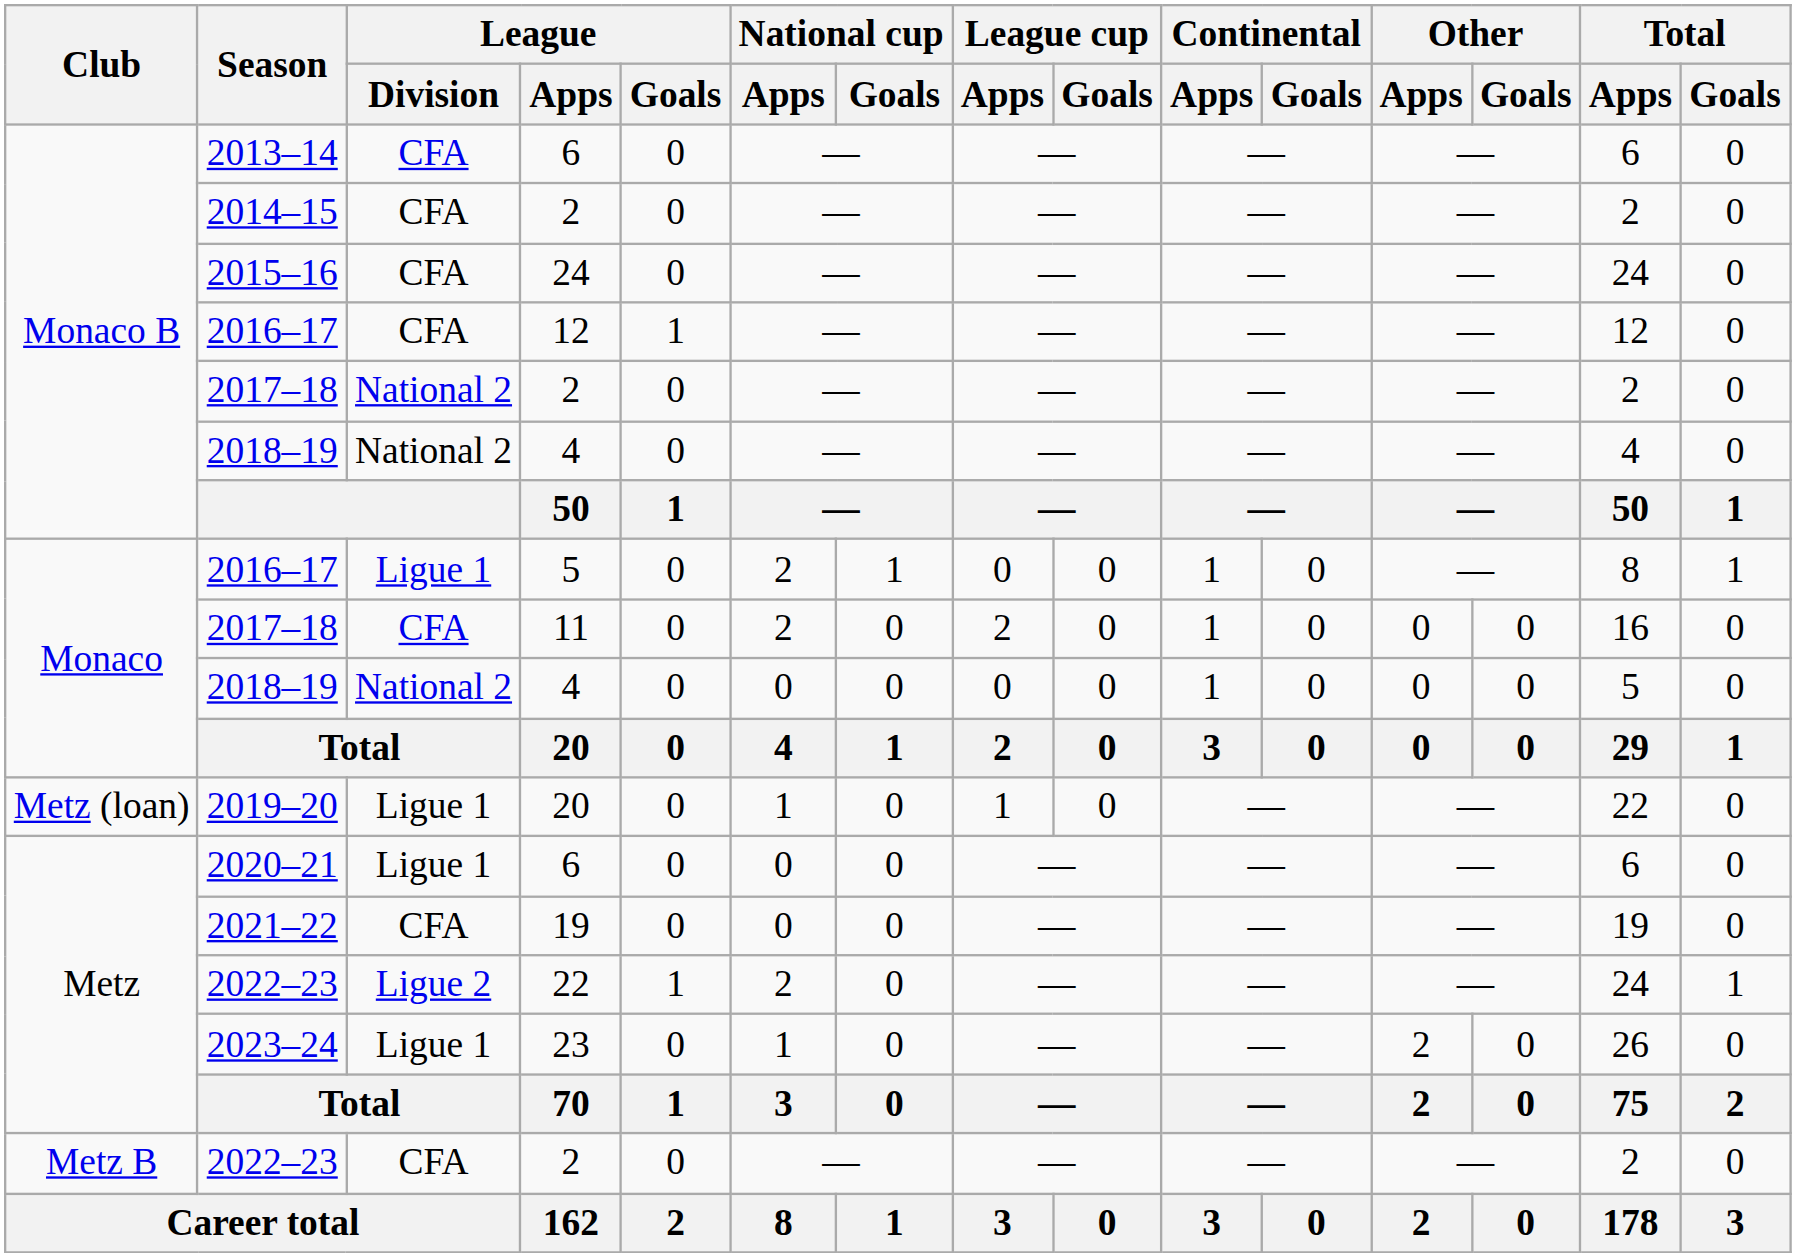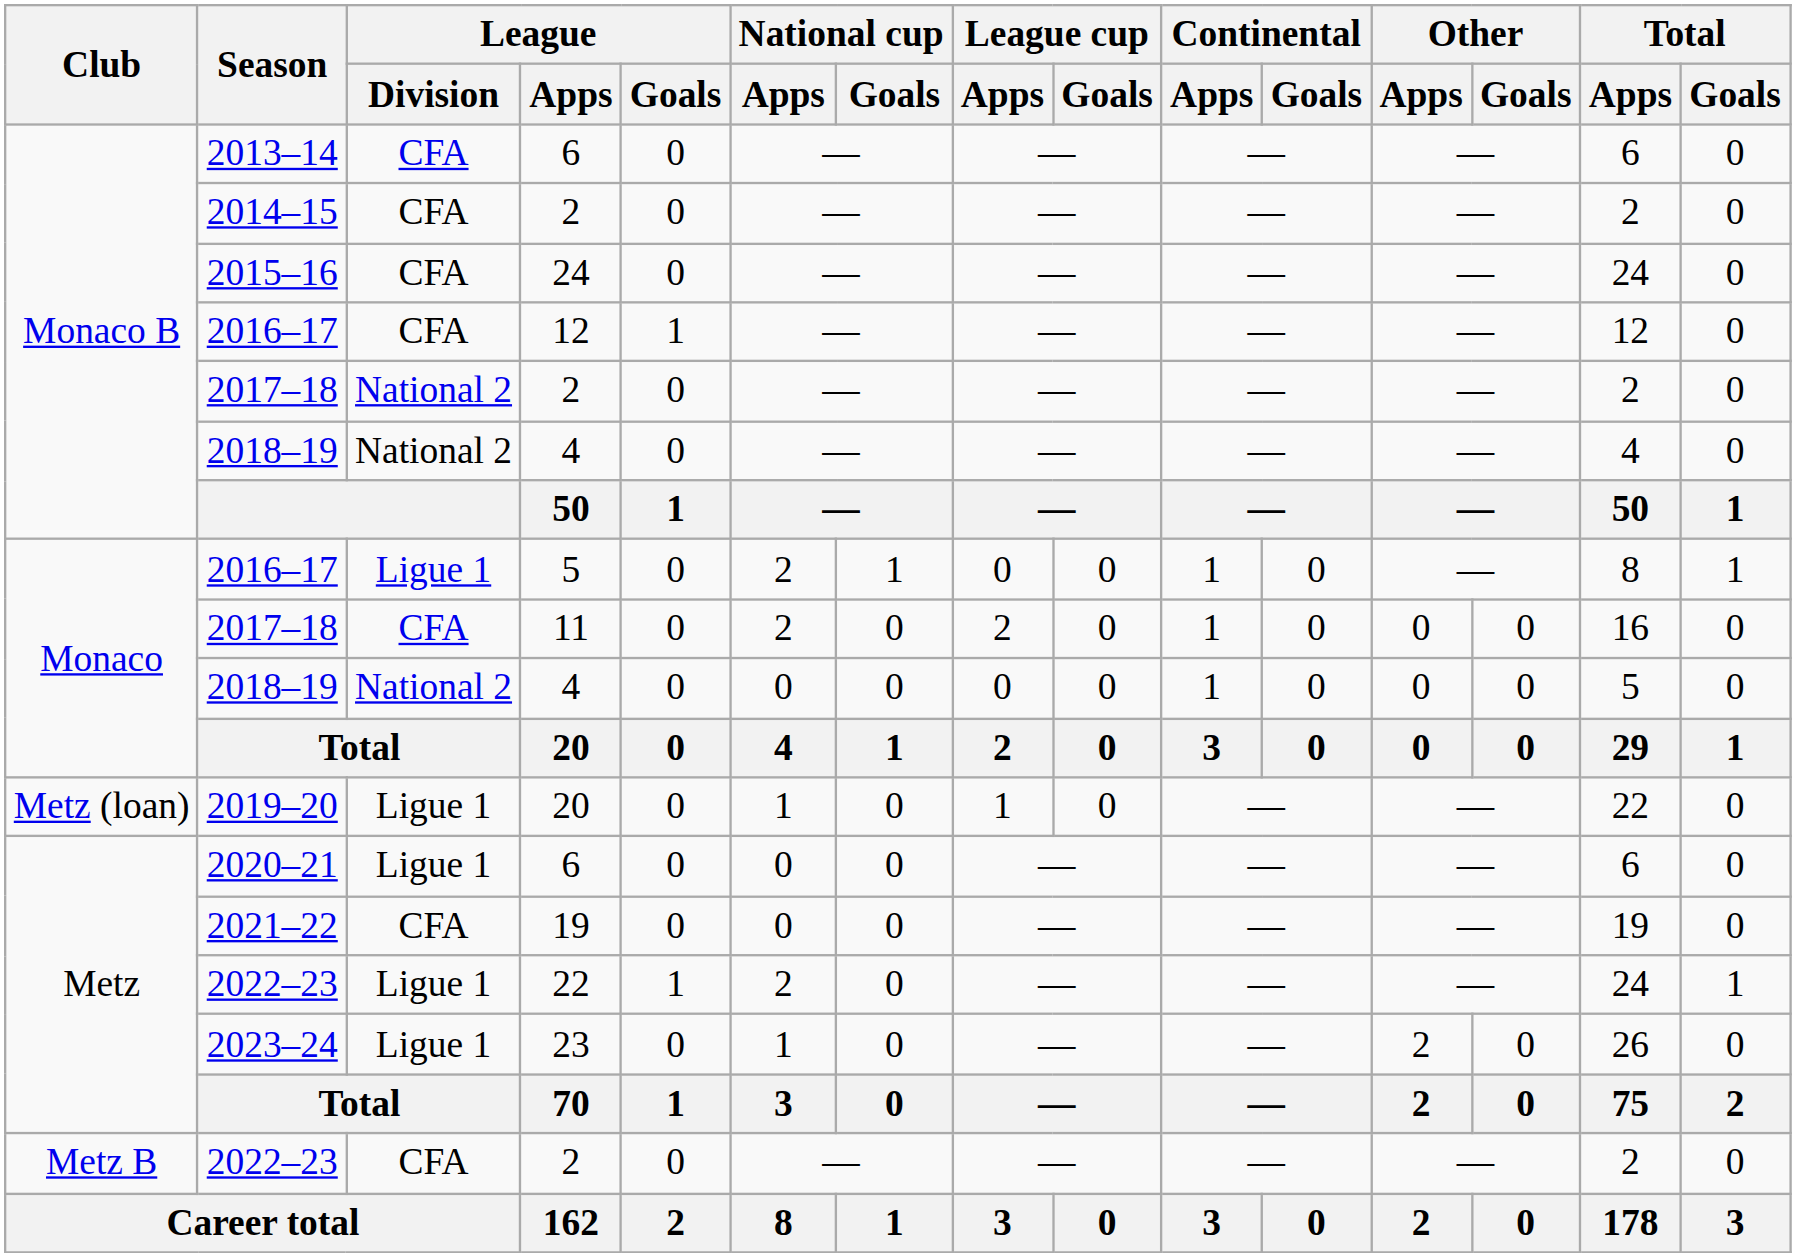 <table class="wikitable" style="text-align:center">
 <tr>
 <th rowspan="2">Club</th>
 <th rowspan="2">Season</th>
 <th colspan="3">League</th>
 <th colspan="2">National cup</th>
 <th colspan="2">League cup</th>
 <th colspan="2">Continental</th>
 <th colspan="2">Other</th>
 <th colspan="2">Total</th>
 </tr>
 <tr>
 <th>Division</th>
 <th>Apps</th>
 <th>Goals</th>
 <th>Apps</th>
 <th>Goals</th>
 <th>Apps</th>
 <th>Goals</th>
 <th>Apps</th>
 <th>Goals</th>
 <th>Apps</th>
 <th>Goals</th>
 <th>Apps</th>
 <th>Goals</th>
 </tr>
 <tr>
 <td rowspan="7"><a href='#'>Monaco B</a></td>
 <td><a href='#'>2013–14</a></td>
 <td><a href='#'>CFA</a></td>
 <td>6</td>
 <td>0</td>
 <td colspan="2">—</td>
 <td colspan="2">—</td>
 <td colspan="2">—</td>
 <td colspan="2">—</td>
 <td>6</td>
 <td>0</td>
 </tr>
 <tr>
 <td><a href='#'>2014–15</a></td>
 <td>CFA</td>
 <td>2</td>
 <td>0</td>
 <td colspan="2">—</td>
 <td colspan="2">—</td>
 <td colspan="2">—</td>
 <td colspan="2">—</td>
 <td>2</td>
 <td>0</td>
 </tr>
 <tr>
 <td><a href='#'>2015–16</a></td>
 <td>CFA</td>
 <td>24</td>
 <td>0</td>
 <td colspan="2">—</td>
 <td colspan="2">—</td>
 <td colspan="2">—</td>
 <td colspan="2">—</td>
 <td>24</td>
 <td>0</td>
 </tr>
 <tr>
 <td><a href='#'>2016–17</a></td>
 <td>CFA</td>
 <td>12</td>
 <td>1</td>
 <td colspan="2">—</td>
 <td colspan="2">—</td>
 <td colspan="2">—</td>
 <td colspan="2">—</td>
 <td>12</td>
 <td>0</td>
 </tr>
 <tr>
 <td><a href='#'>2017–18</a></td>
 <td><a href='#'>National 2</a></td>
 <td>2</td>
 <td>0</td>
 <td colspan="2">—</td>
 <td colspan="2">—</td>
 <td colspan="2">—</td>
 <td colspan="2">—</td>
 <td>2</td>
 <td>0</td>
 </tr>
 <tr>
 <td><a href='#'>2018–19</a></td>
 <td>National 2</td>
 <td>4</td>
 <td>0</td>
 <td colspan="2">—</td>
 <td colspan="2">—</td>
 <td colspan="2">—</td>
 <td colspan="2">—</td>
 <td>4</td>
 <td>0</td>
 </tr>
 <tr>
 <th colspan="2"></th>
 <th>50</th>
 <th>1</th>
 <th colspan="2">—</th>
 <th colspan="2">—</th>
 <th colspan="2">—</th>
 <th colspan="2">—</th>
 <th>50</th>
 <th>1</th>
 </tr>
 <tr>
 <td rowspan="4"><a href='#'>Monaco</a></td>
 <td><a href='#'>2016–17</a></td>
 <td><a href='#'>Ligue 1</a></td>
 <td>5</td>
 <td>0</td>
 <td>2</td>
 <td>1</td>
 <td>0</td>
 <td>0</td>
 <td>1</td>
 <td>0</td>
 <td colspan="2">—</td>
 <td>8</td>
 <td>1</td>
 </tr>
 <tr>
 <td><a href='#'>2017–18</a></td>
 <td><a href='#'>CFA</a></td>
 <td>11</td>
 <td>0</td>
 <td>2</td>
 <td>0</td>
 <td>2</td>
 <td>0</td>
 <td>1</td>
 <td>0</td>
 <td>0</td>
 <td>0</td>
 <td>16</td>
 <td>0</td>
 </tr>
 <tr>
 <td><a href='#'>2018–19</a></td>
 <td><a href='#'>National 2</a></td>
 <td>4</td>
 <td>0</td>
 <td>0</td>
 <td>0</td>
 <td>0</td>
 <td>0</td>
 <td>1</td>
 <td>0</td>
 <td>0</td>
 <td>0</td>
 <td>5</td>
 <td>0</td>
 </tr>
 <tr>
 <th colspan="2">Total</th>
 <th>20</th>
 <th>0</th>
 <th>4</th>
 <th>1</th>
 <th>2</th>
 <th>0</th>
 <th>3</th>
 <th>0</th>
 <th>0</th>
 <th>0</th>
 <th>29</th>
 <th>1</th>
 </tr>
 <tr>
 <td><a href='#'>Metz</a> (loan)</td>
 <td><a href='#'>2019–20</a></td>
 <td>Ligue 1</td>
 <td>20</td>
 <td>0</td>
 <td>1</td>
 <td>0</td>
 <td>1</td>
 <td>0</td>
 <td colspan="2">—</td>
 <td colspan="2">—</td>
 <td>22</td>
 <td>0</td>
 </tr>
 <tr>
 <td rowspan="5">Metz</td>
 <td><a href='#'>2020–21</a></td>
 <td>Ligue 1</td>
 <td>6</td>
 <td>0</td>
 <td>0</td>
 <td>0</td>
 <td colspan="2">—</td>
 <td colspan="2">—</td>
 <td colspan="2">—</td>
 <td>6</td>
 <td>0</td>
 </tr>
 <tr>
 <td><a href='#'>2021–22</a></td>
 <td>CFA</td>
 <td>19</td>
 <td>0</td>
 <td>0</td>
 <td>0</td>
 <td colspan="2">—</td>
 <td colspan="2">—</td>
 <td colspan="2">—</td>
 <td>19</td>
 <td>0</td>
 </tr>
 <tr>
 <td><a href='#'>2022–23</a></td>
-<td><a href='#'>Ligue 2</a></td>
+<td>Ligue 1</td>
 <td>22</td>
 <td>1</td>
 <td>2</td>
 <td>0</td>
 <td colspan="2">—</td>
 <td colspan="2">—</td>
 <td colspan="2">—</td>
 <td>24</td>
 <td>1</td>
 </tr>
 <tr>
 <td><a href='#'>2023–24</a></td>
 <td>Ligue 1</td>
 <td>23</td>
 <td>0</td>
 <td>1</td>
 <td>0</td>
 <td colspan="2">—</td>
 <td colspan="2">—</td>
 <td>2</td>
 <td>0</td>
 <td>26</td>
 <td>0</td>
 </tr>
 <tr>
 <th colspan="2">Total</th>
 <th>70</th>
 <th>1</th>
 <th>3</th>
 <th>0</th>
 <th colspan="2">—</th>
 <th colspan="2">—</th>
 <th>2</th>
 <th>0</th>
 <th>75</th>
 <th>2</th>
 </tr>
 <tr>
 <td><a href='#'>Metz B</a></td>
 <td><a href='#'>2022–23</a></td>
 <td>CFA</td>
 <td>2</td>
 <td>0</td>
 <td colspan="2">—</td>
 <td colspan="2">—</td>
 <td colspan="2">—</td>
 <td colspan="2">—</td>
 <td>2</td>
 <td>0</td>
 </tr>
 <tr>
 <th colspan="3">Career total</th>
 <th>162</th>
 <th>2</th>
 <th>8</th>
 <th>1</th>
 <th>3</th>
 <th>0</th>
 <th>3</th>
 <th>0</th>
 <th>2</th>
 <th>0</th>
 <th>178</th>
 <th>3</th>
 </tr>
 </table>
